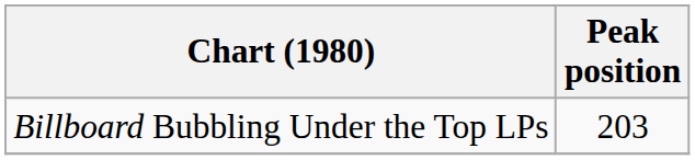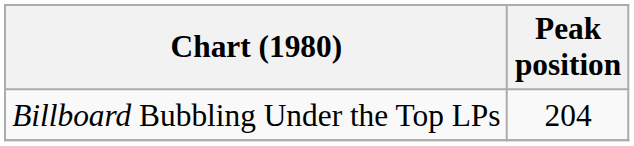 <table class="wikitable">
 <tr>
 <th>Chart (1980)</th>
 <th>Peak<br>position</th>
 </tr>
 <tr>
 <td><em>Billboard</em> Bubbling Under the Top LPs</td>
-<td align="center">203</td>
+<td align="center">204</td>
 </tr>
 <tr>
 </tr>
 </table>
